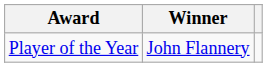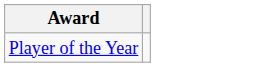 <table class="wikitable">
 <tr>
 <th>Award</th>
-<th>Winner</th>
 <th></th>
 </tr>
 <tr>
 <td><a href='#'>Player of the Year</a></td>
-<td> <a href='#'>John Flannery</a></td>
 <td></td>
 </tr>
 </table>
